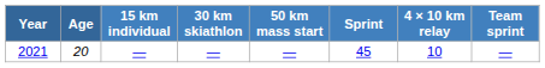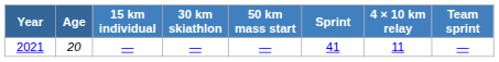 <table class="wikitable" style="font-size:95%; text-align:center; border:grey solid 1px; border-collapse:collapse; background:#ffffff;">
 <tr>
 <th style="background-color:#369; color:white; width:60px;"> Year </th>
 <th style="background-color:#369; color:white; width:40px;"> Age </th>
 <th style="background-color:#4180be; color:white; width:75px;"> 15 km <br> individual </th>
 <th style="background-color:#4180be; color:white; width:75px;"> 30 km <br> skiathlon </th>
 <th style="background-color:#4180be; color:white; width:75px;"> 50 km <br> mass start </th>
 <th style="background-color:#4180be; color:white; width:75px;"> Sprint </th>
 <th style="background-color:#4180be; color:white; width:75px;"> 4 × 10 km <br> relay </th>
 <th style="background-color:#4180be; color:white; width:75px;"> Team <br> sprint </th>
 </tr>
 <tr>
 <td><a href='#'>2021</a></td>
 <td><em>20</em></td>
 <td><a href='#'>—</a></td>
 <td><a href='#'>—</a></td>
 <td><a href='#'>—</a></td>
-<td><a href='#'>45</a></td>
-<td><a href='#'>10</a></td>
+<td><a href='#'>41</a></td>
+<td><a href='#'>11</a></td>
 <td><a href='#'>—</a></td>
 </tr>
 </table>
